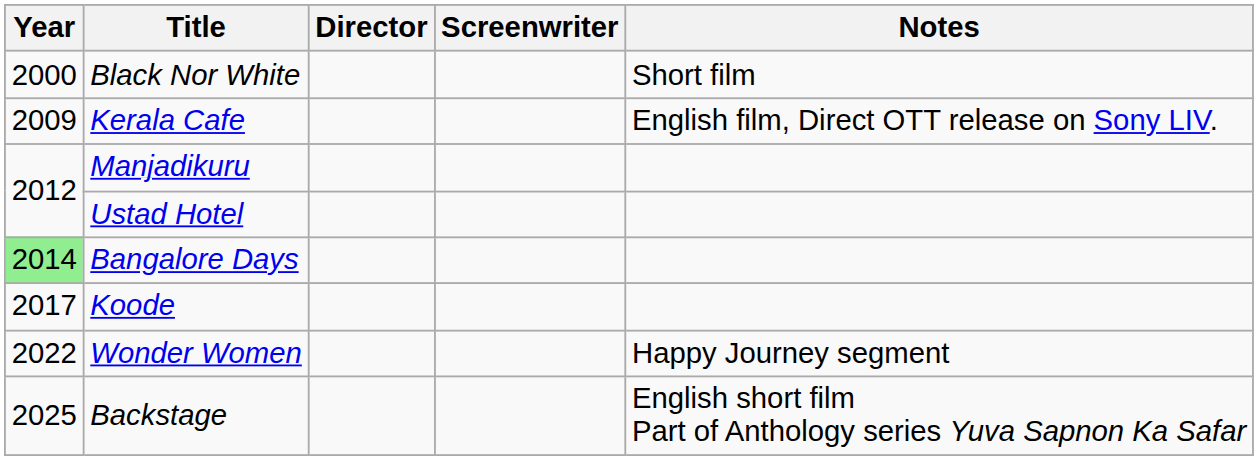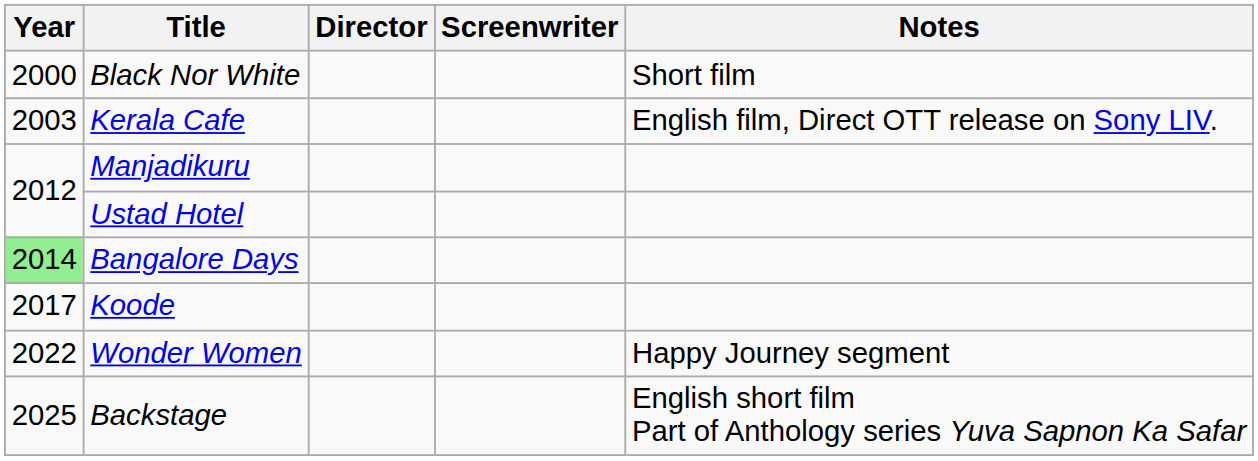 <table class="wikitable sortable plainrowheaders">
 <tr>
 <th scope="col">Year</th>
 <th scope="col">Title</th>
 <th>Director</th>
 <th>Screenwriter</th>
 <th scope="col" class="unsortable">Notes</th>
 </tr>
 <tr>
 <td>2000</td>
 <td><em>Black Nor White</em></td>
 <td></td>
 <td></td>
 <td>Short film</td>
 </tr>
 <tr>
-<td>2009</td>
+<td>2003</td>
 <td><em><a href='#'>Kerala Cafe</a></em></td>
 <td></td>
 <td></td>
 <td>English film, Direct OTT release on <a href='#'>Sony LIV</a>.</td>
 </tr>
 <tr>
 <td rowspan="2">2012</td>
 <td><em><a href='#'>Manjadikuru</a></em></td>
 <td></td>
 <td></td>
 <td></td>
 </tr>
 <tr>
 <td><em><a href='#'>Ustad Hotel</a></em></td>
 <td></td>
 <td></td>
 <td></td>
 </tr>
 <tr>
 <td style="background: lightgreen;">2014</td>
 <td><em><a href='#'>Bangalore Days</a></em></td>
 <td></td>
 <td></td>
 <td></td>
 </tr>
 <tr>
 <td>2017</td>
 <td><em><a href='#'>Koode</a></em></td>
 <td></td>
 <td></td>
 <td></td>
 </tr>
 <tr>
 <td>2022</td>
 <td><em><a href='#'>Wonder Women</a></em></td>
 <td></td>
 <td></td>
 <td>Happy Journey segment</td>
 </tr>
 <tr>
 <td>2025</td>
 <td><em>Backstage</em></td>
 <td></td>
 <td></td>
 <td>English short film<br>Part of Anthology series <em>Yuva Sapnon Ka Safar</em></td>
 </tr>
 </table>
